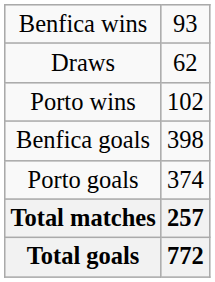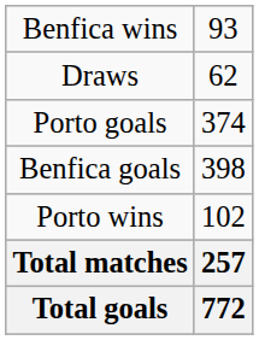 <table class="wikitable" style="text-align:center">
 <tr>
 <td>Benfica wins</td>
 <td>93</td>
 </tr>
 <tr>
 <td>Draws</td>
 <td>62</td>
 </tr>
 <tr>
-<td>Porto wins</td>
-<td>102</td>
+<td>Porto goals</td>
+<td>374</td>
 </tr>
 <tr>
 <td>Benfica goals</td>
 <td>398</td>
 </tr>
 <tr>
-<td>Porto goals</td>
-<td>374</td>
+<td>Porto wins</td>
+<td>102</td>
 </tr>
 <tr>
 <th><strong>Total matches</strong></th>
 <th><strong>257</strong></th>
 </tr>
 <tr>
 <th><strong>Total goals</strong></th>
 <th><strong>772</strong></th>
 </tr>
 </table>
